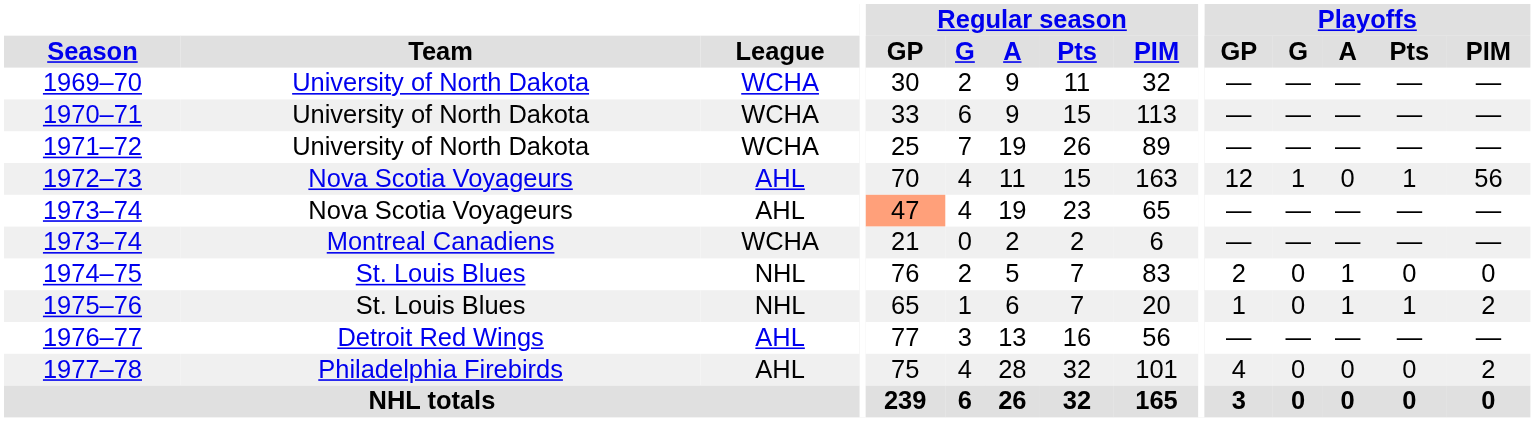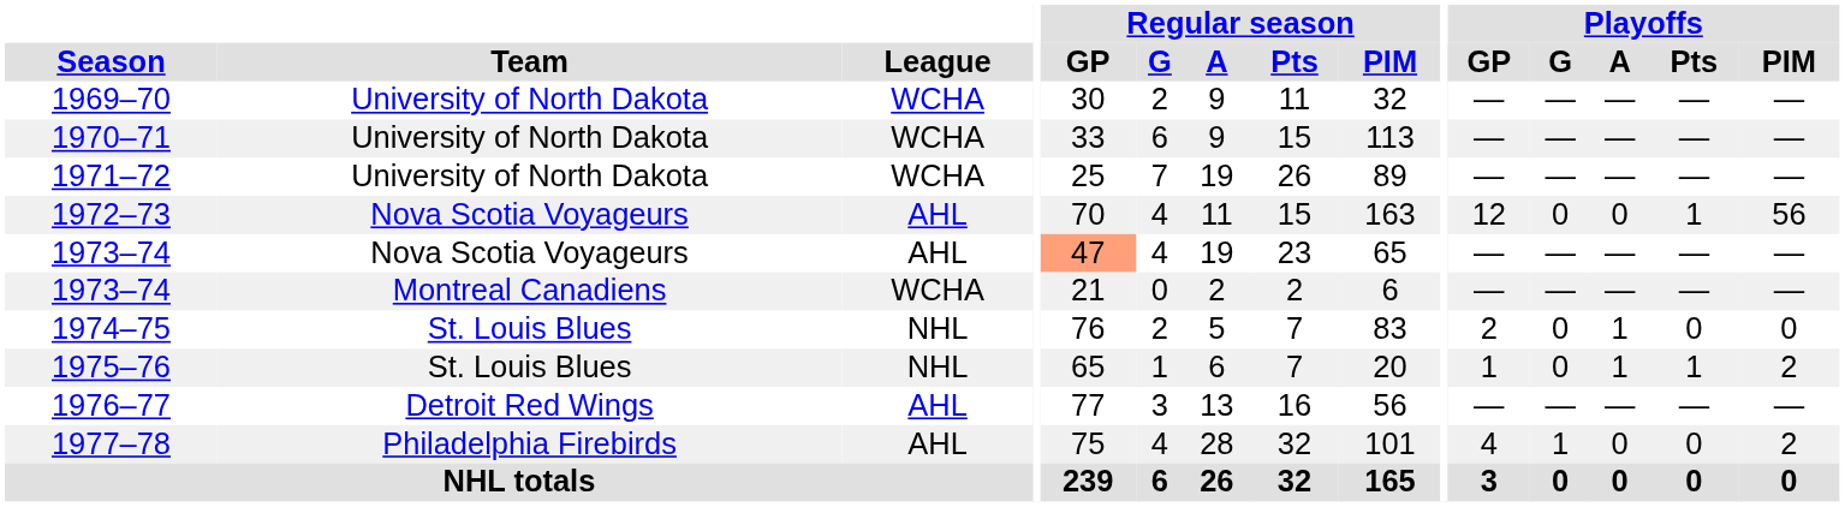 <table border="0" cellpadding="1" cellspacing="0" style="text-align:center; width:60em">
 <tr bgcolor="#e0e0e0">
 <th colspan="3" bgcolor="#ffffff"></th>
 <th rowspan="96" bgcolor="#ffffff"></th>
 <th colspan="5"><a href='#'>Regular season</a></th>
 <th rowspan="96" bgcolor="#ffffff"></th>
 <th colspan="5"><a href='#'>Playoffs</a></th>
 </tr>
 <tr bgcolor="#e0e0e0">
 <th><a href='#'>Season</a></th>
 <th>Team</th>
 <th>League</th>
 <th>GP</th>
 <th><a href='#'>G</a></th>
 <th><a href='#'>A</a></th>
 <th><a href='#'>Pts</a></th>
 <th><a href='#'>PIM</a></th>
 <th>GP</th>
 <th>G</th>
 <th>A</th>
 <th>Pts</th>
 <th>PIM</th>
 </tr>
 <tr>
 <td><a href='#'>1969–70</a></td>
 <td><a href='#'>University of North Dakota</a></td>
 <td><a href='#'>WCHA</a></td>
 <td>30</td>
 <td>2</td>
 <td>9</td>
 <td>11</td>
 <td>32</td>
 <td>—</td>
 <td>—</td>
 <td>—</td>
 <td>—</td>
 <td>—</td>
 </tr>
 <tr bgcolor="#f0f0f0">
 <td><a href='#'>1970–71</a></td>
 <td>University of North Dakota</td>
 <td>WCHA</td>
 <td>33</td>
 <td>6</td>
 <td>9</td>
 <td>15</td>
 <td>113</td>
 <td>—</td>
 <td>—</td>
 <td>—</td>
 <td>—</td>
 <td>—</td>
 </tr>
 <tr>
 <td><a href='#'>1971–72</a></td>
 <td>University of North Dakota</td>
 <td>WCHA</td>
 <td>25</td>
 <td>7</td>
 <td>19</td>
 <td>26</td>
 <td>89</td>
 <td>—</td>
 <td>—</td>
 <td>—</td>
 <td>—</td>
 <td>—</td>
 </tr>
 <tr bgcolor="#f0f0f0">
 <td><a href='#'>1972–73</a></td>
 <td><a href='#'>Nova Scotia Voyageurs</a></td>
 <td><a href='#'>AHL</a></td>
 <td>70</td>
 <td>4</td>
 <td>11</td>
 <td>15</td>
 <td>163</td>
 <td>12</td>
-<td>1</td>
+<td>0</td>
 <td>0</td>
 <td>1</td>
 <td>56</td>
 </tr>
 <tr>
 <td><a href='#'>1973–74</a></td>
 <td>Nova Scotia Voyageurs</td>
 <td>AHL</td>
 <td style="background: lightsalmon;">47</td>
 <td>4</td>
 <td>19</td>
 <td>23</td>
 <td>65</td>
 <td>—</td>
 <td>—</td>
 <td>—</td>
 <td>—</td>
 <td>—</td>
 </tr>
 <tr bgcolor="#f0f0f0">
 <td><a href='#'>1973–74</a></td>
 <td><a href='#'>Montreal Canadiens</a></td>
 <td>WCHA</td>
 <td>21</td>
 <td>0</td>
 <td>2</td>
 <td>2</td>
 <td>6</td>
 <td>—</td>
 <td>—</td>
 <td>—</td>
 <td>—</td>
 <td>—</td>
 </tr>
 <tr>
 <td><a href='#'>1974–75</a></td>
 <td><a href='#'>St. Louis Blues</a></td>
 <td>NHL</td>
 <td>76</td>
 <td>2</td>
 <td>5</td>
 <td>7</td>
 <td>83</td>
 <td>2</td>
 <td>0</td>
 <td>1</td>
 <td>0</td>
 <td>0</td>
 </tr>
 <tr bgcolor="#f0f0f0">
 <td><a href='#'>1975–76</a></td>
 <td>St. Louis Blues</td>
 <td>NHL</td>
 <td>65</td>
 <td>1</td>
 <td>6</td>
 <td>7</td>
 <td>20</td>
 <td>1</td>
 <td>0</td>
 <td>1</td>
 <td>1</td>
 <td>2</td>
 </tr>
 <tr>
 <td><a href='#'>1976–77</a></td>
 <td><a href='#'>Detroit Red Wings</a></td>
 <td><a href='#'>AHL</a></td>
 <td>77</td>
 <td>3</td>
 <td>13</td>
 <td>16</td>
 <td>56</td>
 <td>—</td>
 <td>—</td>
 <td>—</td>
 <td>—</td>
 <td>—</td>
 </tr>
 <tr bgcolor="#f0f0f0">
 <td><a href='#'>1977–78</a></td>
 <td><a href='#'>Philadelphia Firebirds</a></td>
 <td>AHL</td>
 <td>75</td>
 <td>4</td>
 <td>28</td>
 <td>32</td>
 <td>101</td>
 <td>4</td>
-<td>0</td>
+<td>1</td>
 <td>0</td>
 <td>0</td>
 <td>2</td>
 </tr>
 <tr bgcolor="#e0e0e0">
 <th colspan="3">NHL totals</th>
 <th>239</th>
 <th>6</th>
 <th>26</th>
 <th>32</th>
 <th>165</th>
 <th>3</th>
 <th>0</th>
 <th>0</th>
 <th>0</th>
 <th>0</th>
 </tr>
 </table>
